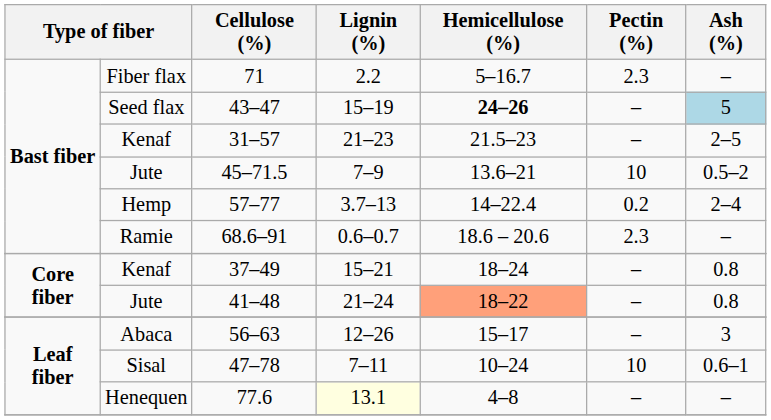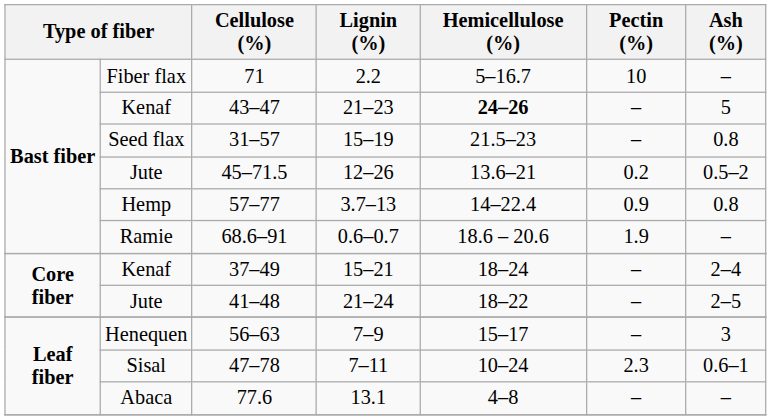 <table class="wikitable" style="margin: 1em auto 1em auto; text-align: center; width:600px">
 <tr>
 <th colspan="2">Type of fiber</th>
 <th>Cellulose (%)</th>
 <th>Lignin (%)</th>
 <th>Hemicellulose (%)</th>
 <th>Pectin (%)</th>
 <th>Ash (%)</th>
 </tr>
 <tr>
 <td rowspan="6"><strong>Bast fiber</strong></td>
 <td>Fiber flax</td>
 <td>71</td>
 <td>2.2</td>
 <td>5–16.7</td>
-<td>2.3</td>
+<td>10</td>
 <td>–</td>
 </tr>
 <tr>
-<td>Seed flax</td>
+<td>Kenaf</td>
 <td>43–47</td>
-<td>15–19</td>
+<td>21–23</td>
 <td><strong>24–26</strong></td>
 <td>–</td>
-<td style="background: lightblue;">5</td>
+<td>5</td>
 </tr>
 <tr>
-<td>Kenaf</td>
+<td>Seed flax</td>
 <td>31–57</td>
-<td>21–23</td>
+<td>15–19</td>
 <td>21.5–23</td>
 <td>–</td>
-<td>2–5</td>
+<td>0.8</td>
 </tr>
 <tr>
 <td>Jute</td>
 <td>45–71.5</td>
-<td>7–9</td>
+<td>12–26</td>
 <td>13.6–21</td>
-<td>10</td>
+<td>0.2</td>
 <td>0.5–2</td>
 </tr>
 <tr>
 <td>Hemp</td>
 <td>57–77</td>
 <td>3.7–13</td>
 <td>14–22.4</td>
-<td>0.2</td>
-<td>2–4</td>
+<td>0.9</td>
+<td>0.8</td>
 </tr>
 <tr>
 <td>Ramie</td>
 <td>68.6–91</td>
 <td>0.6–0.7</td>
 <td>18.6 – 20.6</td>
-<td>2.3</td>
+<td>1.9</td>
 <td>–</td>
 </tr>
 <tr>
 </tr>
 <tr>
 <td rowspan="2"><strong>Core fiber</strong></td>
 <td>Kenaf</td>
 <td>37–49</td>
 <td>15–21</td>
 <td>18–24</td>
 <td>–</td>
-<td>0.8</td>
+<td>2–4</td>
 </tr>
 <tr>
 <td>Jute</td>
 <td>41–48</td>
 <td>21–24</td>
-<td style="background: lightsalmon;">18–22</td>
+<td>18–22</td>
 <td>–</td>
-<td>0.8</td>
+<td>2–5</td>
 </tr>
 <tr>
 </tr>
 <tr>
 <td rowspan="3"><strong>Leaf fiber</strong></td>
-<td>Abaca</td>
+<td>Henequen</td>
 <td>56–63</td>
-<td>12–26</td>
+<td>7–9</td>
 <td>15–17</td>
 <td>–</td>
 <td>3</td>
 </tr>
 <tr>
 <td>Sisal</td>
 <td>47–78</td>
 <td>7–11</td>
 <td>10–24</td>
-<td>10</td>
+<td>2.3</td>
 <td>0.6–1</td>
 </tr>
 <tr>
-<td>Henequen</td>
+<td>Abaca</td>
 <td>77.6</td>
-<td style="background: lightyellow;">13.1</td>
+<td>13.1</td>
 <td>4–8</td>
 <td>–</td>
 <td>–</td>
 </tr>
 <tr>
 </tr>
 </table>
